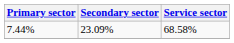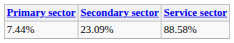 <table class="wikitable" border="1">
 <tr>
 <th><a href='#'>Primary sector</a></th>
 <th><a href='#'>Secondary sector</a></th>
 <th><a href='#'>Service sector</a></th>
 </tr>
 <tr>
 <td>7.44%</td>
 <td>23.09%</td>
-<td>68.58%</td>
+<td>88.58%</td>
 </tr>
 <tr>
 </tr>
 </table>
